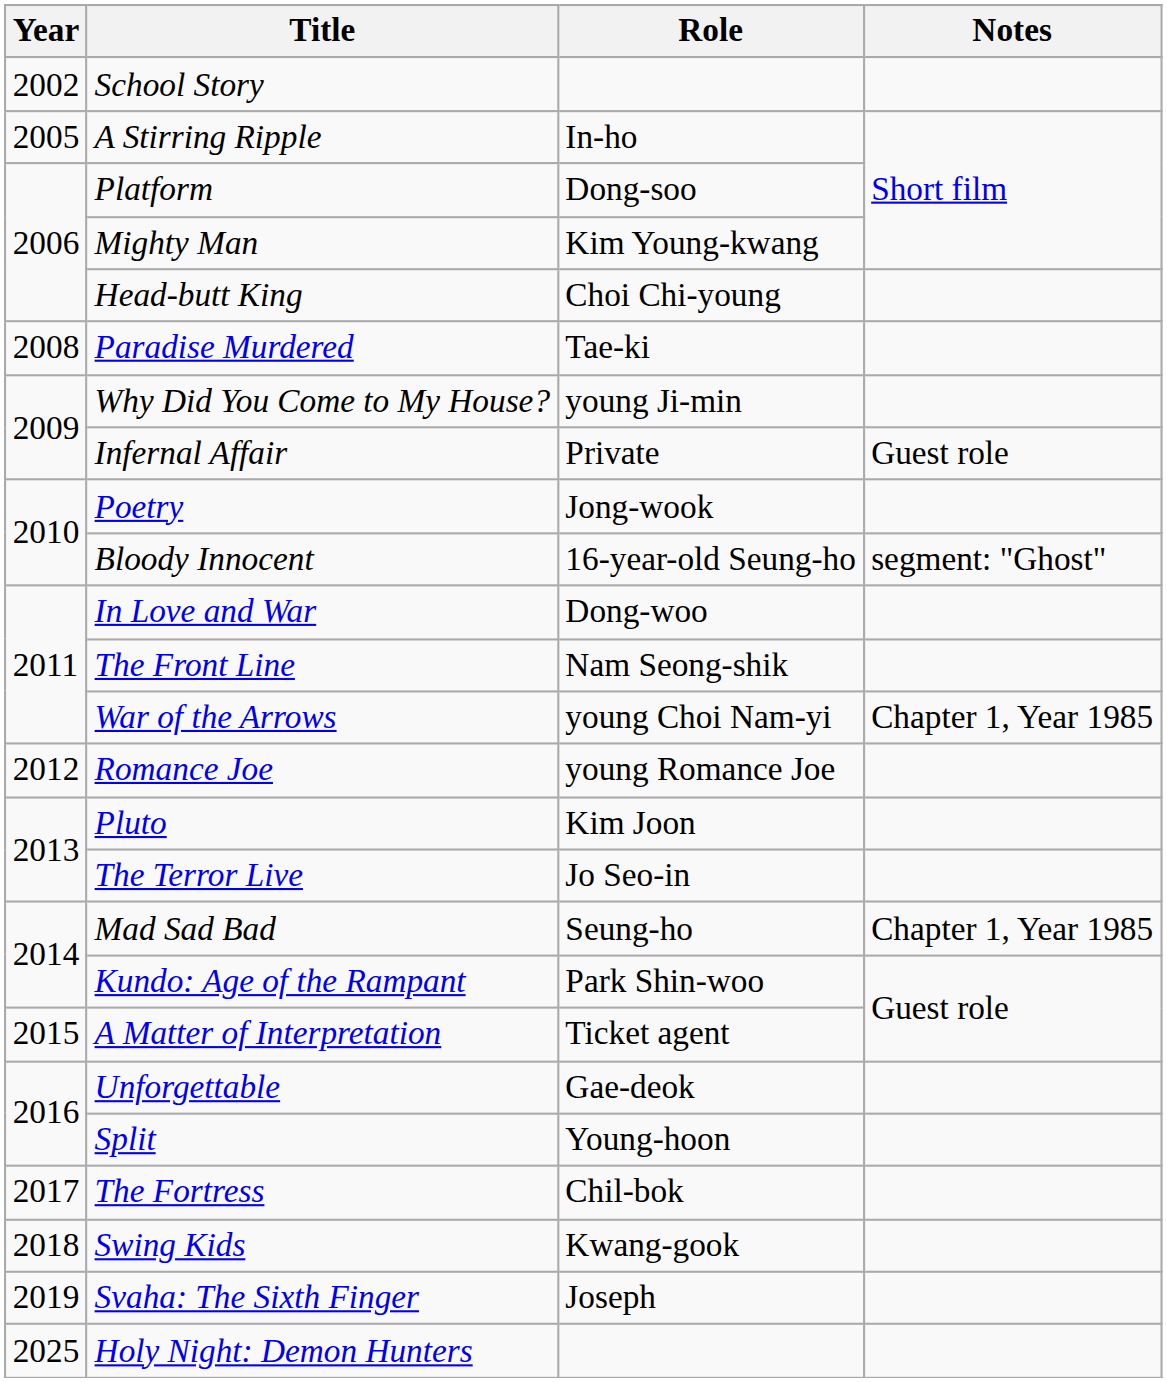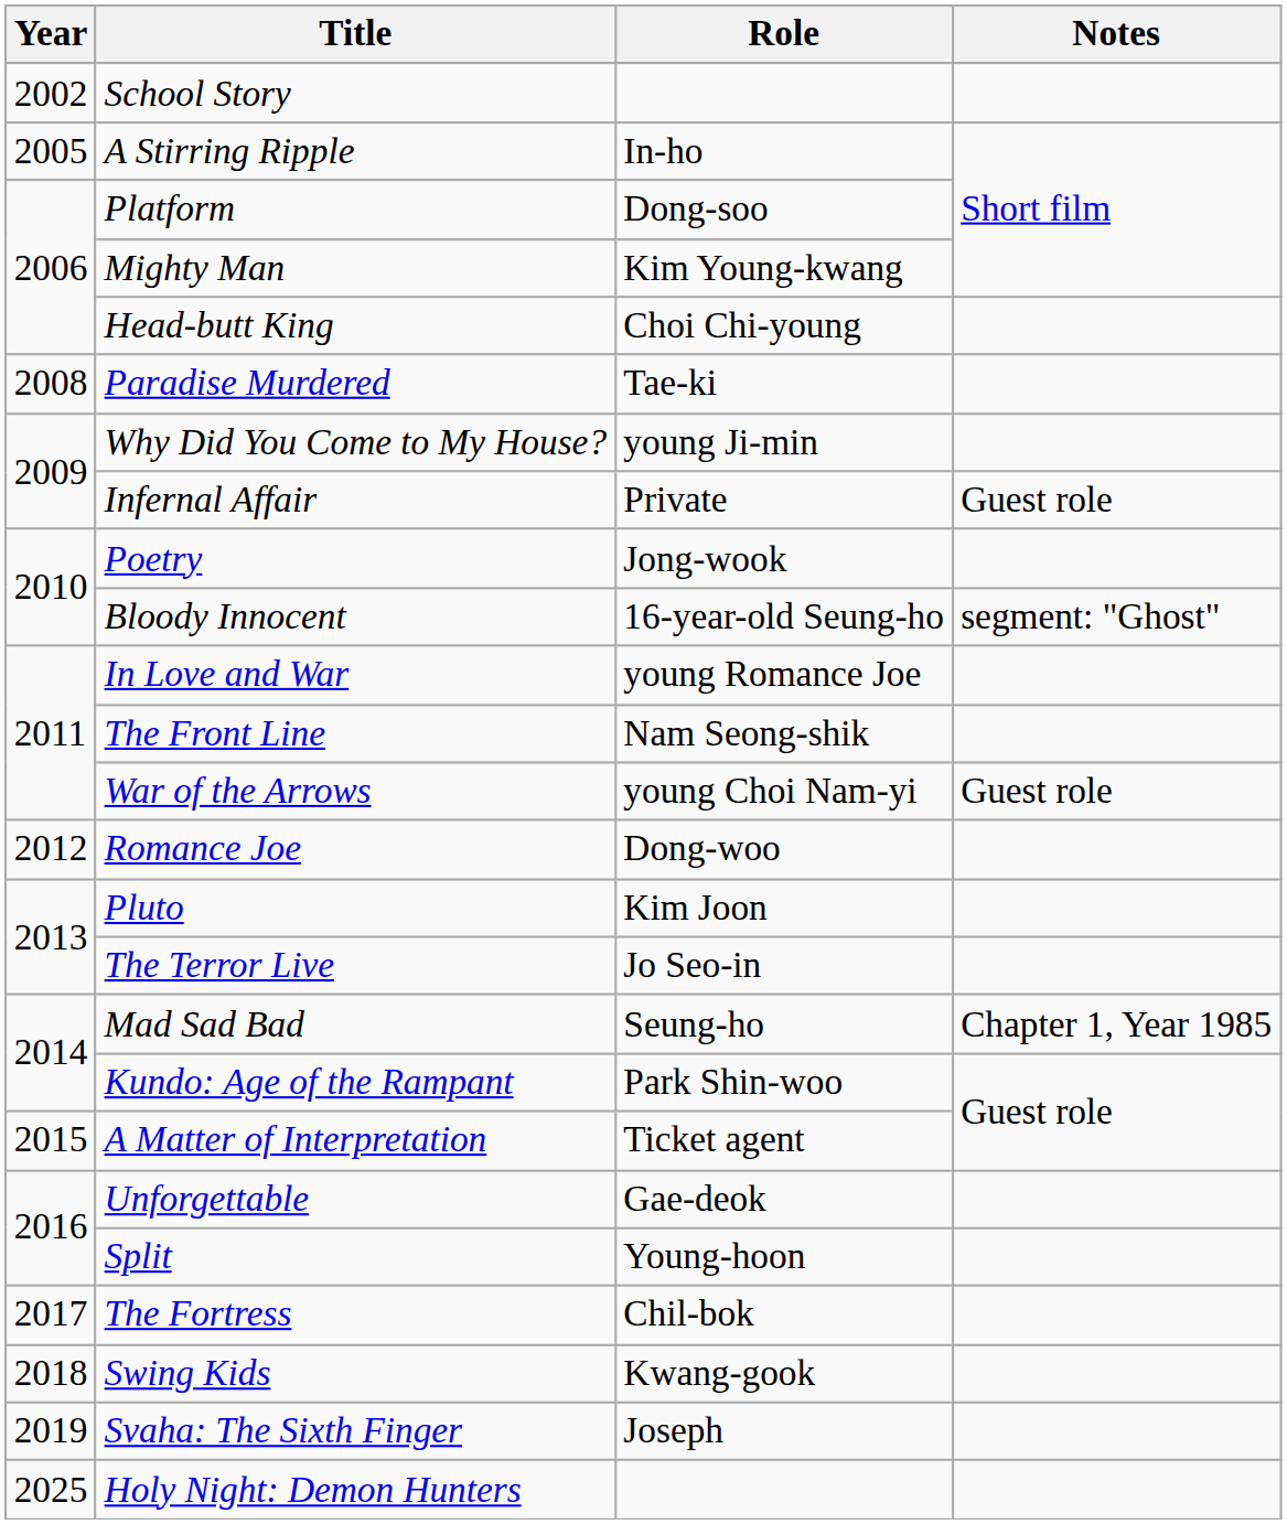 <table class="wikitable sortable">
 <tr>
 <th>Year</th>
 <th>Title</th>
 <th>Role</th>
 <th class="unsortable">Notes</th>
 </tr>
 <tr>
 <td>2002</td>
 <td><em>School Story</em></td>
 <td></td>
 <td></td>
 </tr>
 <tr>
 <td>2005</td>
 <td><em>A Stirring Ripple</em></td>
 <td>In-ho</td>
 <td rowspan="3"><a href='#'>Short film</a></td>
 </tr>
 <tr>
 <td rowspan=3>2006</td>
 <td><em>Platform</em></td>
 <td>Dong-soo</td>
 </tr>
 <tr>
 <td><em>Mighty Man</em></td>
 <td>Kim Young-kwang</td>
 </tr>
 <tr>
 <td><em>Head-butt King</em></td>
 <td>Choi Chi-young</td>
 <td></td>
 </tr>
 <tr>
 <td>2008</td>
 <td><em><a href='#'>Paradise Murdered</a></em></td>
 <td>Tae-ki</td>
 <td></td>
 </tr>
 <tr>
 <td rowspan=2>2009</td>
 <td><em>Why Did You Come to My House?</em></td>
 <td>young Ji-min</td>
 <td></td>
 </tr>
 <tr>
 <td><em>Infernal Affair</em></td>
 <td>Private</td>
 <td>Guest role</td>
 </tr>
 <tr>
 <td rowspan=2>2010</td>
 <td><em><a href='#'>Poetry</a></em></td>
 <td>Jong-wook</td>
 <td></td>
 </tr>
 <tr>
 <td><em>Bloody Innocent</em> </td>
 <td>16-year-old Seung-ho</td>
 <td>segment: "Ghost"</td>
 </tr>
 <tr>
 <td rowspan=3>2011</td>
 <td><em><a href='#'>In Love and War</a></em></td>
-<td>Dong-woo</td>
+<td>young Romance Joe</td>
 <td></td>
 </tr>
 <tr>
 <td><em><a href='#'>The Front Line</a></em></td>
 <td>Nam Seong-shik</td>
 <td></td>
 </tr>
 <tr>
 <td><em><a href='#'>War of the Arrows</a></em></td>
 <td>young Choi Nam-yi</td>
-<td>Chapter 1, Year 1985</td>
+<td>Guest role</td>
 </tr>
 <tr>
 <td>2012</td>
 <td><em><a href='#'>Romance Joe</a></em></td>
-<td>young Romance Joe</td>
+<td>Dong-woo</td>
 <td></td>
 </tr>
 <tr>
 <td rowspan=2>2013</td>
 <td><em><a href='#'>Pluto</a></em></td>
 <td>Kim Joon</td>
 <td></td>
 </tr>
 <tr>
 <td><em><a href='#'>The Terror Live</a></em></td>
 <td>Jo Seo-in</td>
 <td></td>
 </tr>
 <tr>
 <td rowspan=2>2014</td>
 <td><em>Mad Sad Bad</em></td>
 <td>Seung-ho</td>
 <td>Chapter 1, Year 1985</td>
 </tr>
 <tr>
 <td><em><a href='#'>Kundo: Age of the Rampant</a></em></td>
 <td>Park Shin-woo</td>
 <td rowspan="2">Guest role</td>
 </tr>
 <tr>
 <td>2015</td>
 <td><em><a href='#'>A Matter of Interpretation</a></em></td>
 <td>Ticket agent</td>
 </tr>
 <tr>
 <td rowspan="2">2016</td>
 <td><em><a href='#'>Unforgettable</a></em></td>
 <td>Gae-deok</td>
 <td></td>
 </tr>
 <tr>
 <td><em><a href='#'>Split</a></em></td>
 <td>Young-hoon</td>
 <td></td>
 </tr>
 <tr>
 <td>2017</td>
 <td><em><a href='#'>The Fortress</a></em></td>
 <td>Chil-bok</td>
 <td></td>
 </tr>
 <tr>
 <td>2018</td>
 <td><em><a href='#'>Swing Kids</a></em></td>
 <td>Kwang-gook</td>
 <td></td>
 </tr>
 <tr>
 <td>2019</td>
 <td><em><a href='#'>Svaha: The Sixth Finger</a></em></td>
 <td>Joseph</td>
 <td></td>
 </tr>
 <tr>
 <td>2025</td>
 <td><em><a href='#'>Holy Night: Demon Hunters</a></em></td>
 <td></td>
 <td></td>
 </tr>
 </table>
